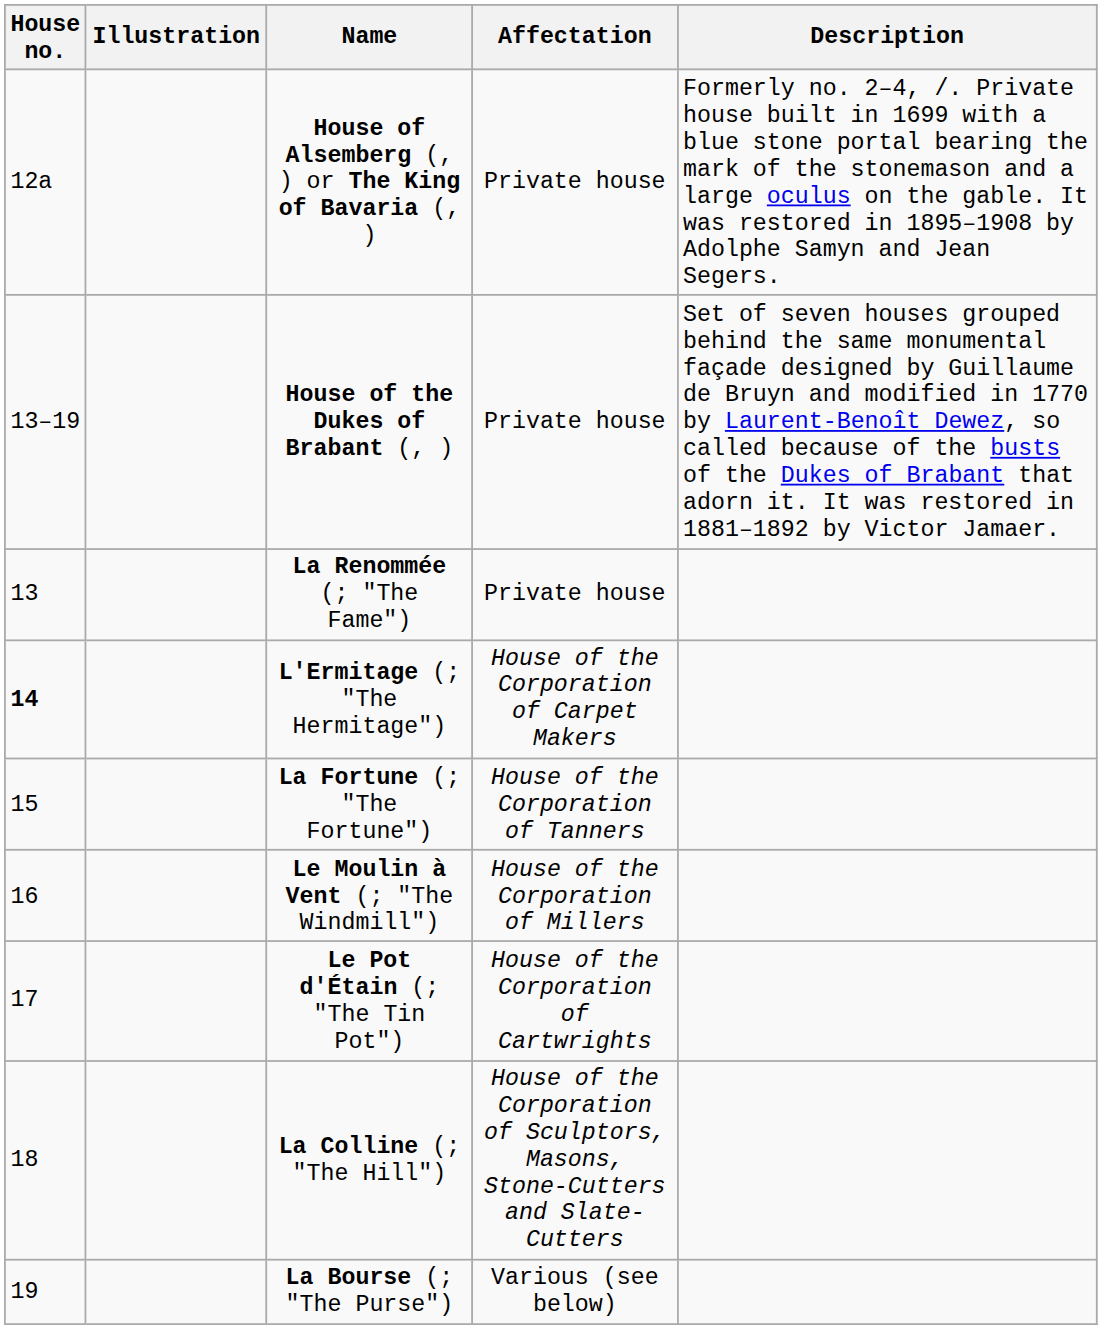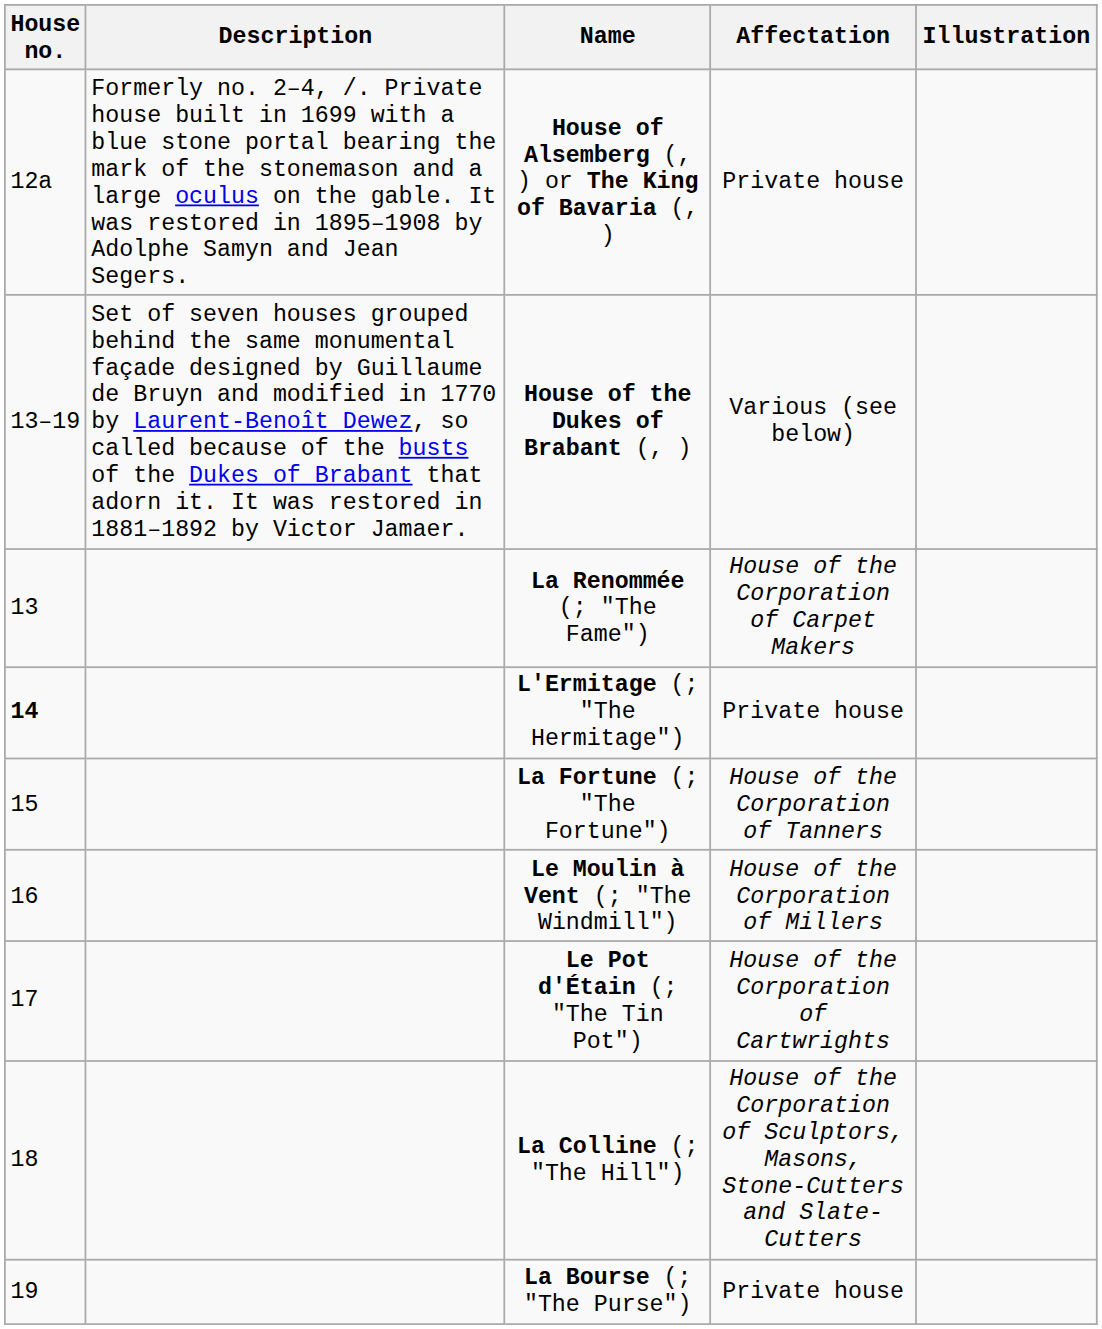 <table class="wikitable sortable">
 <tr>
 <th width="10px">House<br>no.</th>
-<th width="100px">Illustration</th>
+<th width="800px">Description</th>
 <th width="200px">Name</th>
 <th width="200px">Affectation</th>
-<th width="800px">Description</th>
+<th width="100px">Illustration</th>
 </tr>
 <tr>
 <td>12a</td>
-<td></td>
+<td>Formerly no. 2–4, /. Private house built in 1699 with a blue stone portal bearing the mark of the stonemason and a large <a href='#'>oculus</a> on the gable. It was restored in 1895–1908 by Adolphe Samyn and Jean Segers.</td>
 <td style="text-align:center;"><strong>House of Alsemberg</strong> (, ) or <strong>The King of Bavaria</strong> (, )</td>
 <td style="text-align:center;">Private house</td>
-<td>Formerly no. 2–4, /. Private house built in 1699 with a blue stone portal bearing the mark of the stonemason and a large <a href='#'>oculus</a> on the gable. It was restored in 1895–1908 by Adolphe Samyn and Jean Segers.</td>
+<td></td>
 </tr>
 <tr>
 <td>13–19</td>
+<td>Set of seven houses grouped behind the same monumental façade designed by Guillaume de Bruyn and modified in 1770 by <a href='#'>Laurent-Benoît Dewez</a>, so called because of the <a href='#'>busts</a> of the <a href='#'>Dukes of Brabant</a> that adorn it. It was restored in 1881–1892 by Victor Jamaer.</td>
+<td style="text-align:center;"><strong>House of the Dukes of Brabant</strong> (, )</td>
+<td style="text-align:center;">Various (see below)</td>
 <td></td>
-<td style="text-align:center;"><strong>House of the Dukes of Brabant</strong> (, )</td>
-<td style="text-align:center;">Private house</td>
-<td>Set of seven houses grouped behind the same monumental façade designed by Guillaume de Bruyn and modified in 1770 by <a href='#'>Laurent-Benoît Dewez</a>, so called because of the <a href='#'>busts</a> of the <a href='#'>Dukes of Brabant</a> that adorn it. It was restored in 1881–1892 by Victor Jamaer.</td>
 </tr>
 <tr>
 <td>13</td>
 <td></td>
 <td style="text-align:center;"><strong>La Renommée</strong><br>(; "The Fame")</td>
-<td style="text-align:center;">Private house</td>
+<td style="text-align:center;"><em>House of the Corporation of Carpet Makers</em></td>
 <td></td>
 </tr>
 <tr>
 <td><strong>14</strong></td>
 <td></td>
 <td style="text-align:center;"><strong>L'Ermitage</strong> (; "The Hermitage")</td>
-<td style="text-align:center;"><em>House of the Corporation of Carpet Makers</em></td>
+<td style="text-align:center;">Private house</td>
 <td></td>
 </tr>
 <tr>
 <td>15</td>
 <td></td>
 <td style="text-align:center;"><strong>La Fortune</strong> (; "The Fortune")</td>
 <td style="text-align:center;"><em>House of the Corporation of Tanners</em></td>
 <td></td>
 </tr>
 <tr>
 <td>16</td>
 <td></td>
 <td style="text-align:center;"><strong>Le Moulin à Vent</strong> (; "The Windmill")</td>
 <td style="text-align:center;"><em>House of the Corporation of Millers</em></td>
 <td></td>
 </tr>
 <tr>
 <td>17</td>
 <td></td>
 <td style="text-align:center;"><strong>Le Pot d'Étain</strong> (; "The Tin Pot")</td>
 <td style="text-align:center;"><em>House of the Corporation of Cartwrights</em></td>
 <td></td>
 </tr>
 <tr>
 <td>18</td>
 <td></td>
 <td style="text-align:center;"><strong>La Colline</strong> (; "The Hill")</td>
 <td style="text-align:center;"><em>House of the Corporation of Sculptors, Masons, Stone-Cutters and Slate-Cutters</em></td>
 <td></td>
 </tr>
 <tr>
 <td>19</td>
 <td></td>
 <td style="text-align:center;"><strong>La Bourse</strong> (; "The Purse")</td>
-<td style="text-align:center;">Various (see below)</td>
+<td style="text-align:center;">Private house</td>
 <td></td>
 </tr>
 </table>
